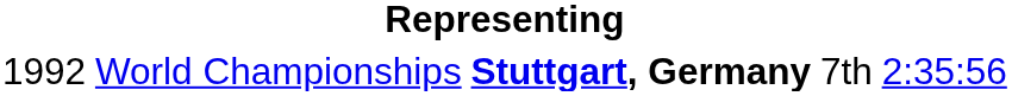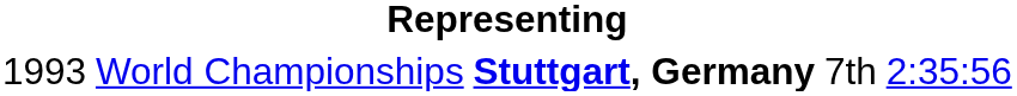 <table>
 <tr>
 <th colspan="5">Representing </th>
 </tr>
 <tr>
-<td>1992</td>
+<td>1993</td>
 <td><a href='#'>World Championships</a></td>
 <td><strong><a href='#'>Stuttgart</a>, Germany</strong></td>
 <td>7th</td>
 <td><a href='#'>2:35:56</a></td>
 </tr>
 </table>
